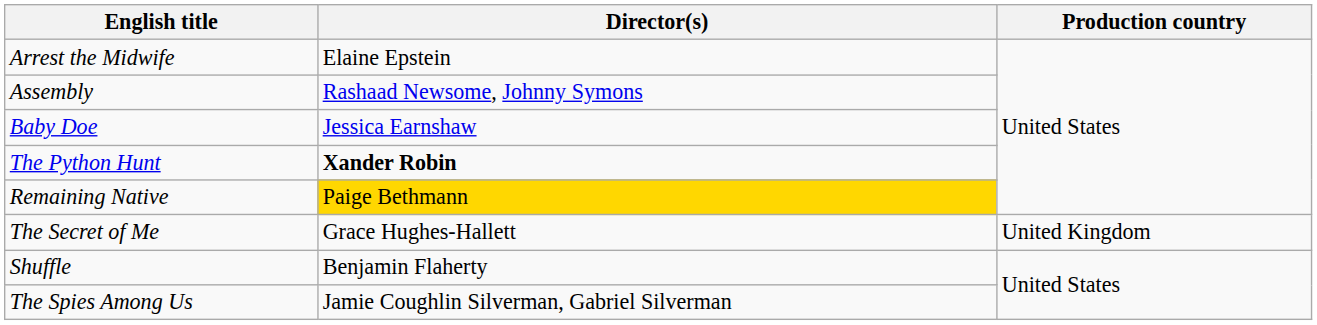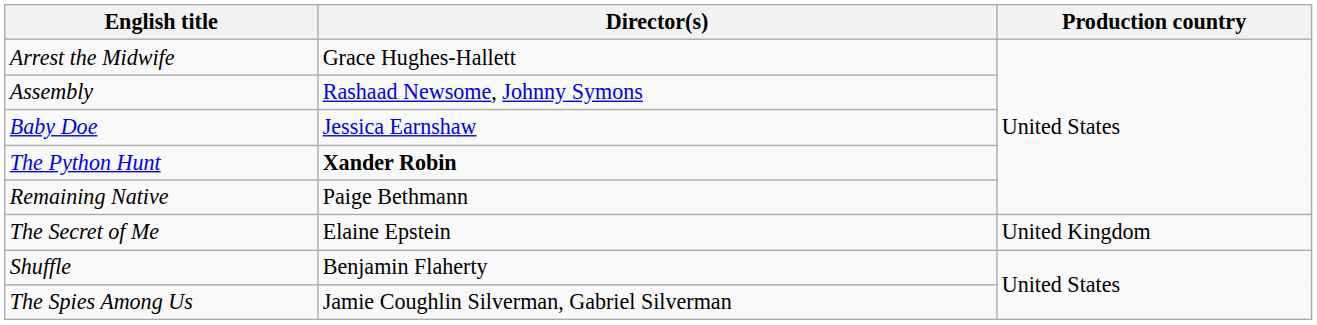 <table class="wikitable plainrowheaders" style="width:75%; margin-bottom:4px">
 <tr>
 <th scope="col">English title</th>
 <th scope="col">Director(s)</th>
 <th scope="col">Production country</th>
 </tr>
 <tr>
 <td scope="row"><em>Arrest the Midwife</em></td>
-<td>Elaine Epstein</td>
+<td>Grace Hughes-Hallett</td>
 <td rowspan="5">United States</td>
 </tr>
 <tr>
 <td scope="row"><em>Assembly</em></td>
 <td><a href='#'>Rashaad Newsome</a>, <a href='#'>Johnny Symons</a></td>
 </tr>
 <tr>
 <td scope="row"><em><a href='#'>Baby Doe</a></em></td>
 <td><a href='#'>Jessica Earnshaw</a></td>
 </tr>
 <tr>
 <td scope="row"><em><a href='#'>The Python Hunt</a></em></td>
 <td><strong>Xander Robin</strong></td>
 </tr>
 <tr>
 <td scope="row"><em>Remaining Native</em></td>
-<td style="background: gold;">Paige Bethmann</td>
+<td>Paige Bethmann</td>
 </tr>
 <tr>
 <td scope="row"><em>The Secret of Me</em></td>
-<td>Grace Hughes-Hallett</td>
+<td>Elaine Epstein</td>
 <td>United Kingdom</td>
 </tr>
 <tr>
 <td scope="row"><em>Shuffle</em></td>
 <td>Benjamin Flaherty</td>
 <td rowspan="2">United States</td>
 </tr>
 <tr>
 <td scope="row"><em>The Spies Among Us</em></td>
 <td>Jamie Coughlin Silverman, Gabriel Silverman</td>
 </tr>
 </table>
